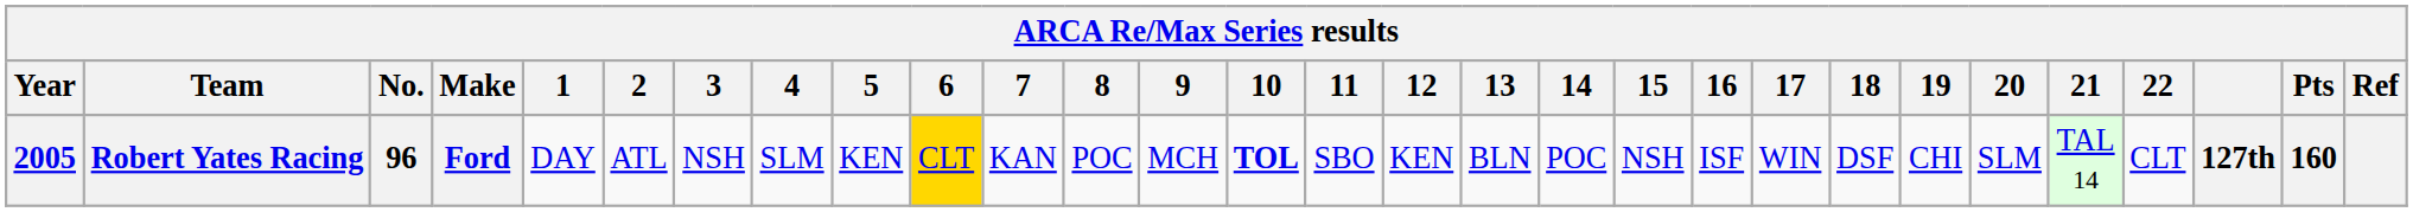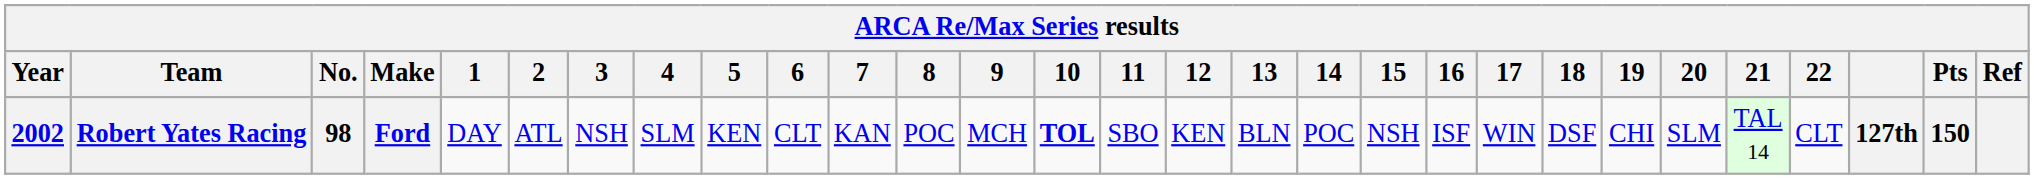 <table class="wikitable" style="text-align:center; font-size:75%">
 <tr>
 <th colspan=45><a href='#'>ARCA Re/Max Series</a> results</th>
 </tr>
 <tr>
 <th>Year</th>
 <th>Team</th>
 <th>No.</th>
 <th>Make</th>
 <th>1</th>
 <th>2</th>
 <th>3</th>
 <th>4</th>
 <th>5</th>
 <th>6</th>
 <th>7</th>
 <th>8</th>
 <th>9</th>
 <th>10</th>
 <th>11</th>
 <th>12</th>
 <th>13</th>
 <th>14</th>
 <th>15</th>
 <th>16</th>
 <th>17</th>
 <th>18</th>
 <th>19</th>
 <th>20</th>
 <th>21</th>
 <th>22</th>
 <th></th>
 <th>Pts</th>
 <th>Ref</th>
 </tr>
 <tr>
-<th><a href='#'>2005</a></th>
+<th><a href='#'>2002</a></th>
 <th><a href='#'>Robert Yates Racing</a></th>
-<th>96</th>
+<th>98</th>
 <th><a href='#'>Ford</a></th>
 <td><a href='#'>DAY</a></td>
 <td><a href='#'>ATL</a></td>
 <td><a href='#'>NSH</a></td>
 <td><a href='#'>SLM</a></td>
 <td><a href='#'>KEN</a></td>
-<td style="background: gold;"><a href='#'>CLT</a></td>
+<td><a href='#'>CLT</a></td>
 <td><a href='#'>KAN</a></td>
 <td><a href='#'>POC</a></td>
 <td><a href='#'>MCH</a></td>
 <td><strong><a href='#'>TOL</a></strong></td>
 <td><a href='#'>SBO</a></td>
 <td><a href='#'>KEN</a></td>
 <td><a href='#'>BLN</a></td>
 <td><a href='#'>POC</a></td>
 <td><a href='#'>NSH</a></td>
 <td><a href='#'>ISF</a></td>
 <td><a href='#'>WIN</a></td>
 <td><a href='#'>DSF</a></td>
 <td><a href='#'>CHI</a></td>
 <td><a href='#'>SLM</a></td>
 <td style="background:#DFFFDF;"><a href='#'>TAL</a><br><small>14</small></td>
 <td><a href='#'>CLT</a></td>
 <th>127th</th>
-<th>160</th>
+<th>150</th>
 <th></th>
 </tr>
 </table>
